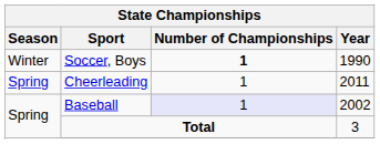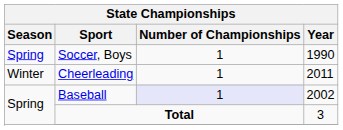 <table class="wikitable">
 <tr>
 <th colspan=4>State Championships</th>
 </tr>
 <tr>
 <th>Season</th>
 <th>Sport</th>
 <th>Number of Championships</th>
 <th>Year</th>
 </tr>
 <tr>
-<td rowspan=1>Winter</td>
+<td rowspan=1><a href='#'>Spring</a></td>
 <td><a href='#'>Soccer</a>, Boys</td>
-<td align="center"><strong>1</strong></td>
+<td align="center">1</td>
 <td>1990</td>
 </tr>
 <tr>
-<td rowspan=1><a href='#'>Spring</a></td>
+<td rowspan=1>Winter</td>
 <td><a href='#'>Cheerleading</a></td>
 <td align="center">1</td>
 <td>2011</td>
 </tr>
 <tr>
 <td rowspan=90>Spring</td>
 <td><a href='#'>Baseball</a></td>
 <td align="center" style="background: lavender;">1</td>
 <td>2002</td>
 </tr>
 <tr>
 <td align="center" colspan=2><strong>Total</strong></td>
 <td align="center">3</td>
 </tr>
 <tr>
 </tr>
 </table>
